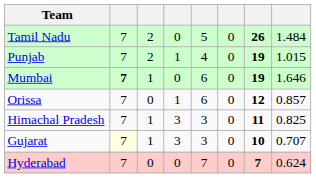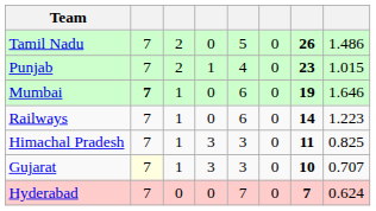 <table class="wikitable" style="text-align:center">
 <tr>
 <th style="width:120px">Team</th>
 <th style="width:25px"></th>
 <th style="width:25px"></th>
 <th style="width:25px"></th>
 <th style="width:25px"></th>
 <th style="width:25px"></th>
 <th style="width:25px"></th>
 <th style="width:40px;"></th>
 </tr>
 <tr style="background:#cfc;">
 <td style="text-align:left"><a href='#'>Tamil Nadu</a></td>
 <td>7</td>
 <td>2</td>
 <td>0</td>
 <td>5</td>
 <td>0</td>
 <td><strong>26</strong></td>
-<td>1.484</td>
+<td>1.486</td>
 </tr>
 <tr style="background:#cfc;">
 <td style="text-align:left"><a href='#'>Punjab</a></td>
 <td>7</td>
 <td>2</td>
 <td>1</td>
 <td>4</td>
 <td>0</td>
-<td><strong>19</strong></td>
+<td><strong>23</strong></td>
 <td>1.015</td>
 </tr>
 <tr style="background:#cfc;">
 <td style="text-align:left"><a href='#'>Mumbai</a></td>
 <td><strong>7</strong></td>
 <td>1</td>
 <td>0</td>
 <td>6</td>
 <td>0</td>
 <td><strong>19</strong></td>
 <td>1.646</td>
 </tr>
 <tr>
-<td style="text-align:left"><a href='#'>Orissa</a></td>
+<td style="text-align:left"><a href='#'>Railways</a></td>
 <td>7</td>
+<td>1</td>
 <td>0</td>
-<td>1</td>
 <td>6</td>
 <td>0</td>
-<td><strong>12</strong></td>
-<td>0.857</td>
+<td><strong>14</strong></td>
+<td>1.223</td>
 </tr>
 <tr>
 <td style="text-align:left"><a href='#'>Himachal Pradesh</a></td>
 <td>7</td>
 <td>1</td>
 <td>3</td>
 <td>3</td>
 <td>0</td>
 <td><strong>11</strong></td>
 <td>0.825</td>
 </tr>
 <tr>
 <td style="text-align:left"><a href='#'>Gujarat</a></td>
 <td style="background: lightyellow;">7</td>
 <td>1</td>
 <td>3</td>
 <td>3</td>
 <td>0</td>
 <td><strong>10</strong></td>
 <td>0.707</td>
 </tr>
 <tr style="background:#FFCCCC;">
 <td style="text-align:left"><a href='#'>Hyderabad</a></td>
 <td>7</td>
 <td>0</td>
 <td>0</td>
 <td>7</td>
 <td>0</td>
 <td><strong>7</strong></td>
 <td>0.624</td>
 </tr>
 </table>
